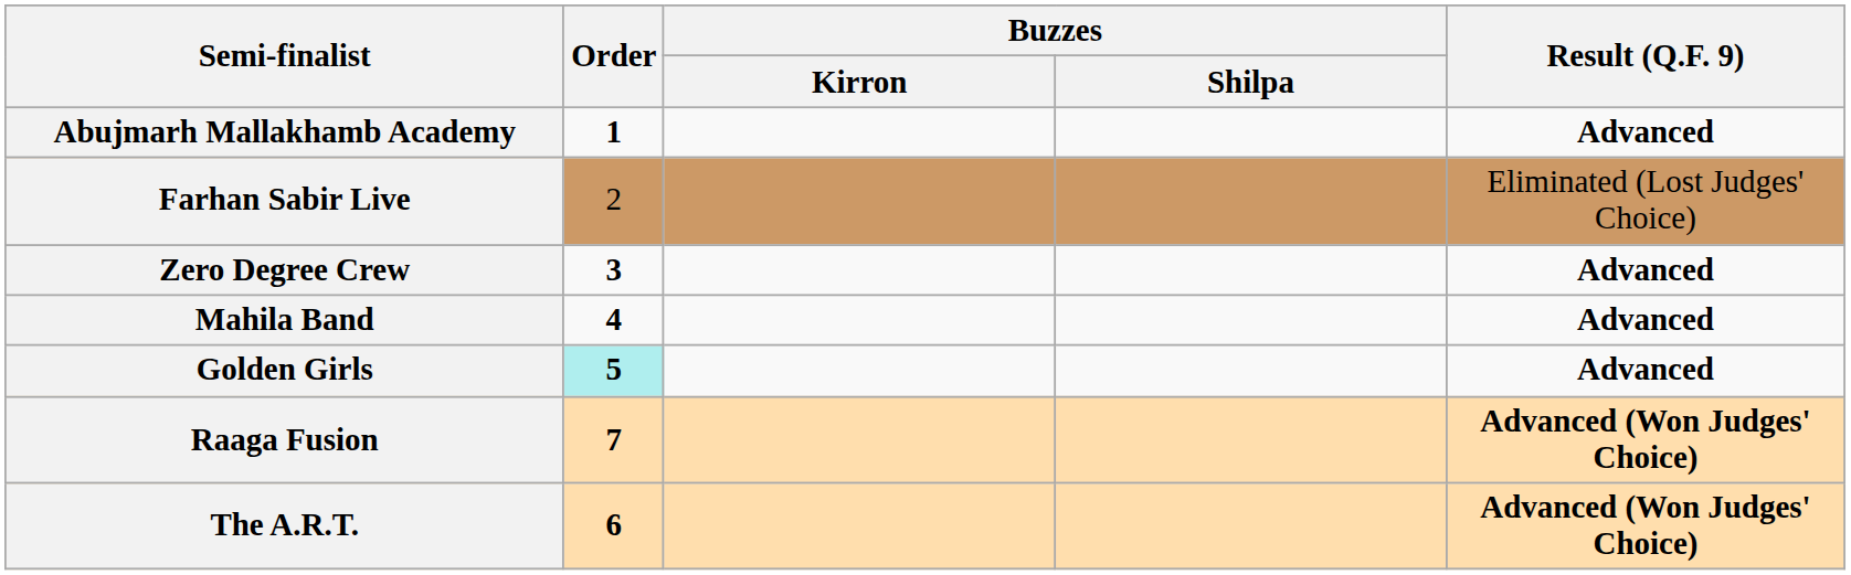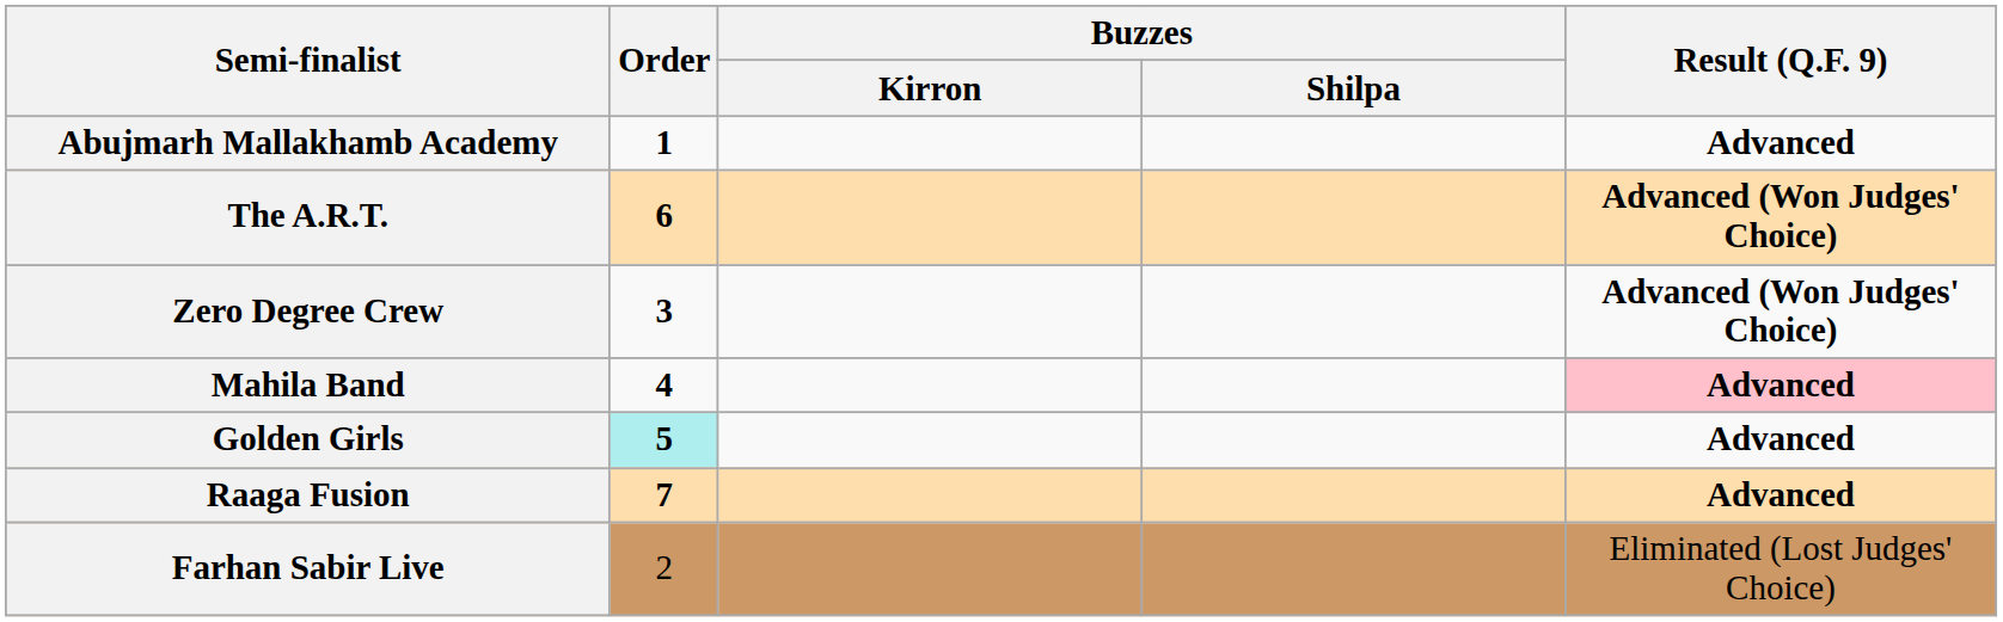 <table class="wikitable plainrowheaders sortable" style="text-align:center;">
 <tr>
 <th rowspan="2" class="unsortable" scope="col" style="width:17em;">Semi-finalist</th>
 <th rowspan="2" scope="col" style="width:1em;">Order</th>
 <th colspan="2" class="unsortable" scope="col" style="width:24em;">Buzzes</th>
 <th rowspan="2" class="sortable" scope="col" style="width:12em;">Result (Q.F. 9)</th>
 </tr>
 <tr>
 <th class="unsortable" scope="col" style="width:8em;">Kirron</th>
 <th class="unsortable" scope="col" style="width:8em;">Shilpa</th>
 </tr>
 <tr>
 <th scope="row"><strong>Abujmarh Mallakhamb Academy</strong></th>
 <td><strong>1</strong></td>
 <td></td>
 <td><strong></strong></td>
 <td><strong>Advanced</strong></td>
 </tr>
-<tr style="background:#c96;">
-<th scope="row">Farhan Sabir Live</th>
-<td>2</td>
+<tr style="background:NavajoWhite;">
+<th scope="row"><strong>The A.R.T.</strong></th>
+<td><strong>6</strong></td>
+<td></td>
 <td><strong></strong></td>
-<td></td>
-<td>Eliminated (Lost Judges' Choice)</td>
+<td><strong>Advanced (Won Judges' Choice)</strong></td>
 </tr>
 <tr>
 <th scope="row"><strong>Zero Degree Crew</strong></th>
 <td><strong>3</strong></td>
 <td><strong></strong></td>
 <td></td>
-<td><strong>Advanced</strong></td>
+<td><strong>Advanced (Won Judges' Choice)</strong></td>
 </tr>
 <tr>
 <th scope="row"><strong>Mahila Band</strong></th>
 <td><strong>4</strong></td>
 <td></td>
 <td></td>
-<td><strong>Advanced</strong></td>
+<td style="background: pink;"><strong>Advanced</strong></td>
 </tr>
 <tr>
 <th scope="row"><strong>Golden Girls</strong></th>
 <td style="background: paleturquoise;"><strong>5</strong></td>
 <td style="text-align:center;"><strong></strong></td>
 <td></td>
 <td><strong>Advanced</strong></td>
 </tr>
 <tr style="background:NavajoWhite;">
 <th scope="row"><strong>Raaga Fusion</strong></th>
 <td><strong>7</strong></td>
 <td><strong></strong></td>
 <td></td>
-<td><strong>Advanced (Won Judges' Choice)</strong></td>
+<td><strong>Advanced</strong></td>
 </tr>
-<tr style="background:NavajoWhite;">
-<th scope="row"><strong>The A.R.T.</strong></th>
-<td><strong>6</strong></td>
+<tr style="background:#c96;">
+<th scope="row">Farhan Sabir Live</th>
+<td>2</td>
+<td><strong></strong></td>
 <td></td>
-<td><strong></strong></td>
-<td><strong>Advanced (Won Judges' Choice)</strong></td>
+<td>Eliminated (Lost Judges' Choice)</td>
 </tr>
 </table>
